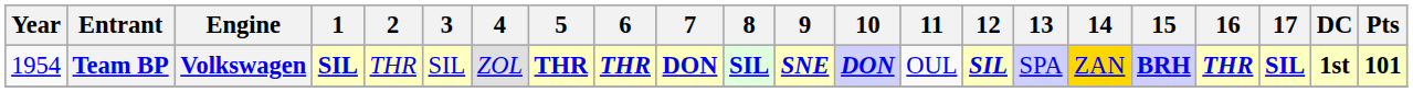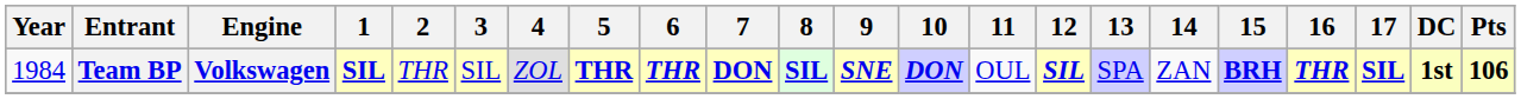 <table class="wikitable" style="text-align:center; font-size:85%">
 <tr>
 <th>Year</th>
 <th>Entrant</th>
 <th>Engine</th>
 <th>1</th>
 <th>2</th>
 <th>3</th>
 <th>4</th>
 <th>5</th>
 <th>6</th>
 <th>7</th>
 <th>8</th>
 <th>9</th>
 <th>10</th>
 <th>11</th>
 <th>12</th>
 <th>13</th>
 <th>14</th>
 <th>15</th>
 <th>16</th>
 <th>17</th>
 <th>DC</th>
 <th>Pts</th>
 </tr>
 <tr>
-<td><a href='#'>1954</a></td>
+<td><a href='#'>1984</a></td>
 <th nowrap><a href='#'>Team BP</a></th>
 <th nowrap><a href='#'>Volkswagen</a></th>
 <td style="background:#FFFFBF;"><strong><a href='#'>SIL</a></strong><br></td>
 <td style="background:#FFFFBF;"><em><a href='#'>THR</a></em><br></td>
 <td style="background:#FFFFBF;"><a href='#'>SIL</a><br></td>
 <td style="background:#DFDFDF;"><em><a href='#'>ZOL</a></em><br></td>
 <td style="background:#FFFFBF;"><strong><a href='#'>THR</a></strong><br></td>
 <td style="background:#FFFFBF;"><strong><em><a href='#'>THR</a></em></strong><br></td>
 <td style="background:#FFFFBF;"><strong><a href='#'>DON</a></strong><br></td>
 <td style="background:#DFFFDF;"><strong><a href='#'>SIL</a><br></strong></td>
 <td style="background:#FFFFBF;"><strong><em><a href='#'>SNE</a></em></strong><br></td>
 <td style="background:#CFCFFF;"><strong><em><a href='#'>DON</a></em></strong><br></td>
 <td><a href='#'>OUL</a></td>
 <td style="background:#FFFFBF;"><strong><em><a href='#'>SIL</a></em></strong><br></td>
 <td style="background:#CFCFFF;"><a href='#'>SPA</a><br></td>
-<td style="background: gold;"><a href='#'>ZAN</a></td>
+<td><a href='#'>ZAN</a></td>
 <td style="background:#CFCFFF;"><strong><a href='#'>BRH</a></strong><br></td>
 <td style="background:#FFFFBF;"><strong><em><a href='#'>THR</a></em></strong><br></td>
 <td style="background:#FFFFBF;"><strong><a href='#'>SIL</a></strong><br></td>
 <td style="background:#FBFFBF;"><strong>1st</strong></td>
-<td style="background:#FBFFBF;"><strong>101</strong></td>
+<td style="background:#FBFFBF;"><strong>106</strong></td>
 </tr>
 <tr>
 </tr>
 </table>
